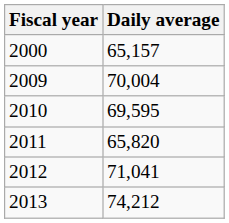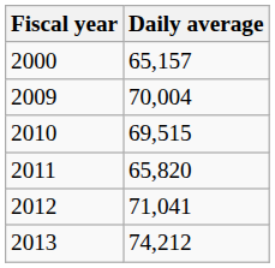 <table class="wikitable">
 <tr>
 <th>Fiscal year</th>
 <th>Daily average</th>
 </tr>
 <tr>
 <td>2000</td>
 <td>65,157</td>
 </tr>
 <tr>
 <td>2009</td>
 <td>70,004</td>
 </tr>
 <tr>
 <td>2010</td>
-<td>69,595</td>
+<td>69,515</td>
 </tr>
 <tr>
 <td>2011</td>
 <td>65,820</td>
 </tr>
 <tr>
 <td>2012</td>
 <td>71,041</td>
 </tr>
 <tr>
 <td>2013</td>
 <td>74,212</td>
 </tr>
 </table>
